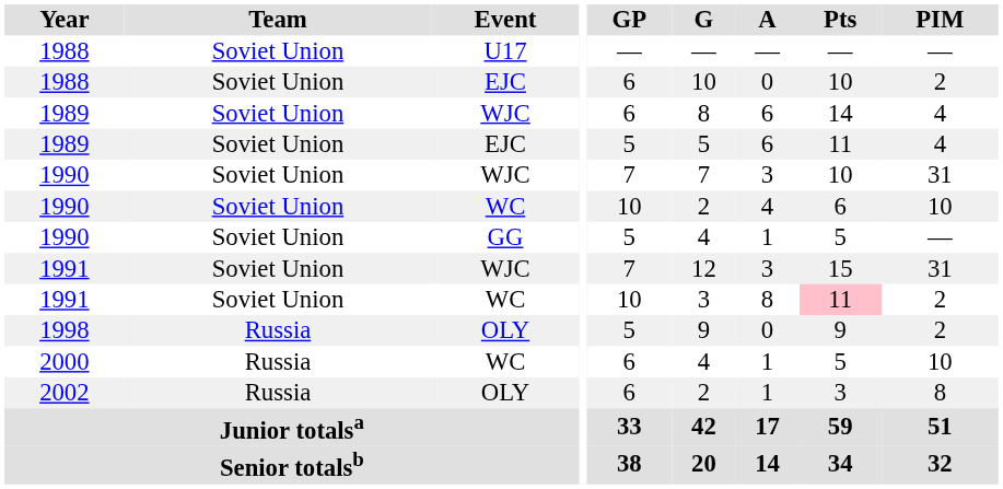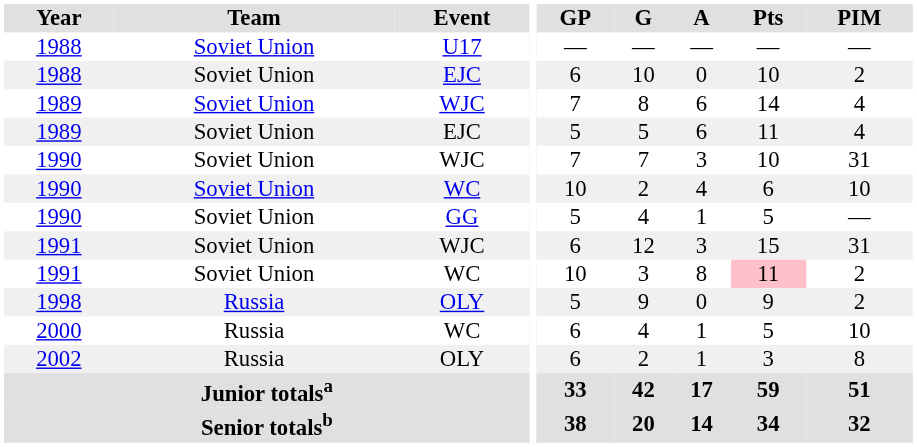 <table border="0" cellpadding="1" cellspacing="0" ID="Table3" style="text-align:center; width:40em">
 <tr bgcolor="#e0e0e0">
 <th>Year</th>
 <th>Team</th>
 <th>Event</th>
 <th rowspan="102" bgcolor="#ffffff"></th>
 <th>GP</th>
 <th>G</th>
 <th>A</th>
 <th>Pts</th>
 <th>PIM</th>
 </tr>
 <tr>
 <td><a href='#'>1988</a></td>
 <td><a href='#'>Soviet Union</a></td>
 <td><a href='#'>U17</a></td>
 <td>—</td>
 <td>—</td>
 <td>—</td>
 <td>—</td>
 <td>—</td>
 </tr>
 <tr bgcolor="#f0f0f0">
 <td><a href='#'>1988</a></td>
 <td>Soviet Union</td>
 <td><a href='#'>EJC</a></td>
 <td>6</td>
 <td>10</td>
 <td>0</td>
 <td>10</td>
 <td>2</td>
 </tr>
 <tr>
 <td><a href='#'>1989</a></td>
 <td><a href='#'>Soviet Union</a></td>
 <td><a href='#'>WJC</a></td>
-<td>6</td>
+<td>7</td>
 <td>8</td>
 <td>6</td>
 <td>14</td>
 <td>4</td>
 </tr>
 <tr bgcolor="#f0f0f0">
 <td><a href='#'>1989</a></td>
 <td>Soviet Union</td>
 <td>EJC</td>
 <td>5</td>
 <td>5</td>
 <td>6</td>
 <td>11</td>
 <td>4</td>
 </tr>
 <tr>
 <td><a href='#'>1990</a></td>
 <td>Soviet Union</td>
 <td>WJC</td>
 <td>7</td>
 <td>7</td>
 <td>3</td>
 <td>10</td>
 <td>31</td>
 </tr>
 <tr bgcolor="#f0f0f0">
 <td><a href='#'>1990</a></td>
 <td><a href='#'>Soviet Union</a></td>
 <td><a href='#'>WC</a></td>
 <td>10</td>
 <td>2</td>
 <td>4</td>
 <td>6</td>
 <td>10</td>
 </tr>
 <tr>
 <td><a href='#'>1990</a></td>
 <td>Soviet Union</td>
 <td><a href='#'>GG</a></td>
 <td>5</td>
 <td>4</td>
 <td>1</td>
 <td>5</td>
 <td>—</td>
 </tr>
 <tr bgcolor="#f0f0f0">
 <td><a href='#'>1991</a></td>
 <td>Soviet Union</td>
 <td>WJC</td>
-<td>7</td>
+<td>6</td>
 <td>12</td>
 <td>3</td>
 <td>15</td>
 <td>31</td>
 </tr>
 <tr>
 <td><a href='#'>1991</a></td>
 <td>Soviet Union</td>
 <td>WC</td>
 <td>10</td>
 <td>3</td>
 <td>8</td>
 <td style="background: pink;">11</td>
 <td>2</td>
 </tr>
 <tr bgcolor="#f0f0f0">
 <td><a href='#'>1998</a></td>
 <td><a href='#'>Russia</a></td>
 <td><a href='#'>OLY</a></td>
 <td>5</td>
 <td>9</td>
 <td>0</td>
 <td>9</td>
 <td>2</td>
 </tr>
 <tr>
 <td><a href='#'>2000</a></td>
 <td>Russia</td>
 <td>WC</td>
 <td>6</td>
 <td>4</td>
 <td>1</td>
 <td>5</td>
 <td>10</td>
 </tr>
 <tr bgcolor="#f0f0f0">
 <td><a href='#'>2002</a></td>
 <td>Russia</td>
 <td>OLY</td>
 <td>6</td>
 <td>2</td>
 <td>1</td>
 <td>3</td>
 <td>8</td>
 </tr>
 <tr bgcolor="#e0e0e0">
 <th colspan="3">Junior totals<sup>a</sup></th>
 <th>33</th>
 <th>42</th>
 <th>17</th>
 <th>59</th>
 <th>51</th>
 </tr>
 <tr bgcolor="#e0e0e0">
 <th colspan="3">Senior totals<sup>b</sup></th>
 <th>38</th>
 <th>20</th>
 <th>14</th>
 <th>34</th>
 <th>32</th>
 </tr>
 </table>
